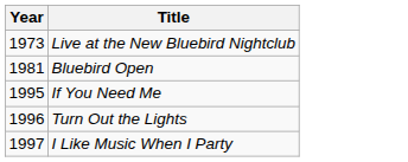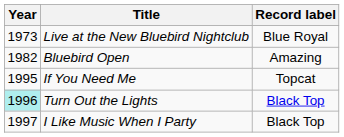 <table class="wikitable sortable">
 <tr>
 <th>Year</th>
 <th>Title</th>
+<th>Record label</th>
 </tr>
 <tr>
 <td>1973</td>
 <td><em>Live at the New Bluebird Nightclub</em></td>
+<td style="text-align:center;">Blue Royal</td>
 </tr>
 <tr>
-<td>1981</td>
+<td>1982</td>
 <td><em>Bluebird Open</em></td>
+<td style="text-align:center;">Amazing</td>
 </tr>
 <tr>
 <td>1995</td>
 <td><em>If You Need Me</em></td>
+<td style="text-align:center;">Topcat</td>
 </tr>
 <tr>
-<td>1996</td>
+<td style="background: paleturquoise;">1996</td>
 <td><em>Turn Out the Lights</em></td>
+<td style="text-align:center;"><a href='#'>Black Top</a></td>
 </tr>
 <tr>
 <td>1997</td>
 <td><em>I Like Music When I Party</em></td>
+<td style="text-align:center;">Black Top</td>
 </tr>
 </table>
